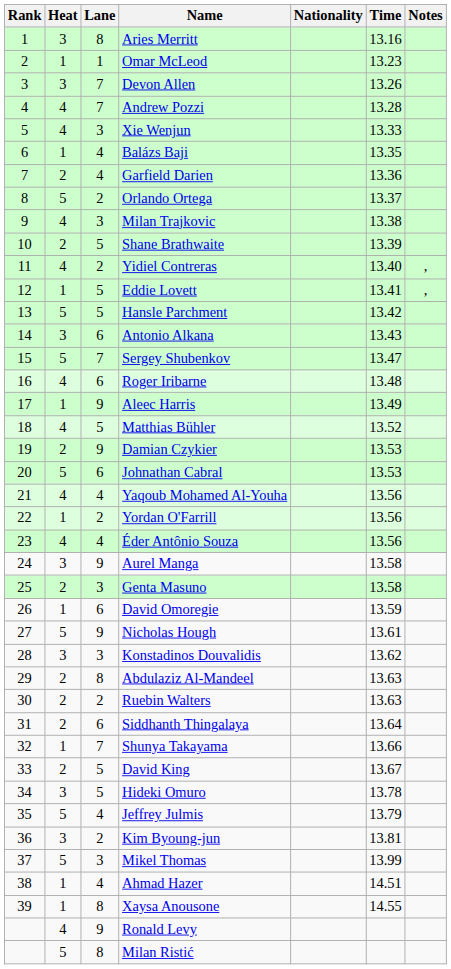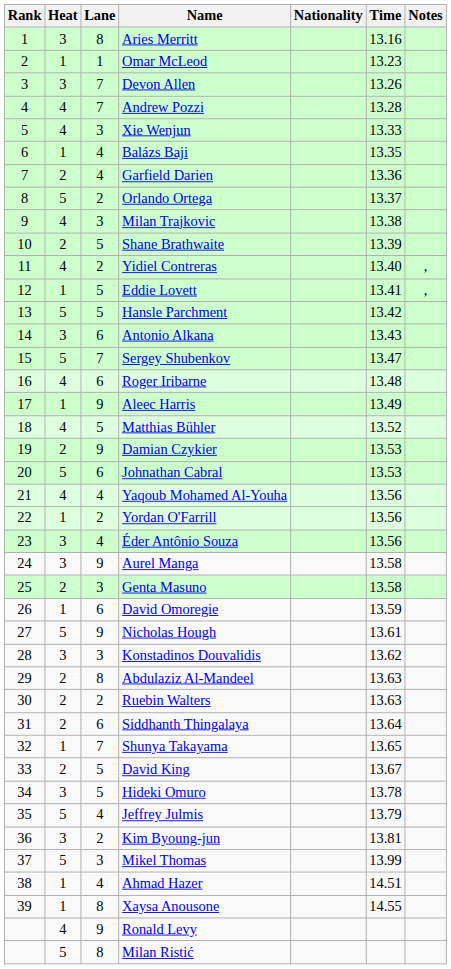 <table class="wikitable sortable" style="text-align:center">
 <tr>
 <th>Rank</th>
 <th>Heat</th>
 <th>Lane</th>
 <th>Name</th>
 <th>Nationality</th>
 <th>Time</th>
 <th>Notes</th>
 </tr>
 <tr style="background:#ccffcc;">
 <td>1</td>
 <td>3</td>
 <td>8</td>
 <td align=left><a href='#'>Aries Merritt</a></td>
 <td align=left></td>
 <td>13.16</td>
 <td></td>
 </tr>
 <tr style="background:#ccffcc;">
 <td>2</td>
 <td>1</td>
 <td>1</td>
 <td align=left><a href='#'>Omar McLeod</a></td>
 <td align=left></td>
 <td>13.23</td>
 <td></td>
 </tr>
 <tr style="background:#ccffcc;">
 <td>3</td>
 <td>3</td>
 <td>7</td>
 <td align=left><a href='#'>Devon Allen</a></td>
 <td align=left></td>
 <td>13.26</td>
 <td></td>
 </tr>
 <tr style="background:#ccffcc;">
 <td>4</td>
 <td>4</td>
 <td>7</td>
 <td align=left><a href='#'>Andrew Pozzi</a></td>
 <td align=left></td>
 <td>13.28</td>
 <td></td>
 </tr>
 <tr style="background:#ccffcc;">
 <td>5</td>
 <td>4</td>
 <td>3</td>
 <td align=left><a href='#'>Xie Wenjun</a></td>
 <td align=left></td>
 <td>13.33</td>
 <td></td>
 </tr>
 <tr style="background:#ccffcc;">
 <td>6</td>
 <td>1</td>
 <td>4</td>
 <td align=left><a href='#'>Balázs Baji</a></td>
 <td align=left></td>
 <td>13.35</td>
 <td></td>
 </tr>
 <tr style="background:#ccffcc;">
 <td>7</td>
 <td>2</td>
 <td>4</td>
 <td align=left><a href='#'>Garfield Darien</a></td>
 <td align=left></td>
 <td>13.36</td>
 <td></td>
 </tr>
 <tr style="background:#ccffcc;">
 <td>8</td>
 <td>5</td>
 <td>2</td>
 <td align=left><a href='#'>Orlando Ortega</a></td>
 <td align=left></td>
 <td>13.37</td>
 <td></td>
 </tr>
 <tr style="background:#ccffcc;">
 <td>9</td>
 <td>4</td>
 <td>3</td>
 <td align=left><a href='#'>Milan Trajkovic</a></td>
 <td align=left></td>
 <td>13.38</td>
 <td></td>
 </tr>
 <tr style="background:#ccffcc;">
 <td>10</td>
 <td>2</td>
 <td>5</td>
 <td align=left><a href='#'>Shane Brathwaite</a></td>
 <td align=left></td>
 <td>13.39</td>
 <td></td>
 </tr>
 <tr style="background:#ccffcc;">
 <td>11</td>
 <td>4</td>
 <td>2</td>
 <td align=left><a href='#'>Yidiel Contreras</a></td>
 <td align=left></td>
 <td>13.40</td>
 <td>, </td>
 </tr>
 <tr style="background:#ccffcc;">
 <td>12</td>
 <td>1</td>
 <td>5</td>
 <td align=left><a href='#'>Eddie Lovett</a></td>
 <td align=left></td>
 <td>13.41</td>
 <td>, </td>
 </tr>
 <tr style="background:#ccffcc;">
 <td>13</td>
 <td>5</td>
 <td>5</td>
 <td align=left><a href='#'>Hansle Parchment</a></td>
 <td align=left></td>
 <td>13.42</td>
 <td></td>
 </tr>
 <tr style="background:#ccffcc;">
 <td>14</td>
 <td>3</td>
 <td>6</td>
 <td align=left><a href='#'>Antonio Alkana</a></td>
 <td align=left></td>
 <td>13.43</td>
 <td></td>
 </tr>
 <tr style="background:#ccffcc;">
 <td>15</td>
 <td>5</td>
 <td>7</td>
 <td align=left><a href='#'>Sergey Shubenkov</a></td>
 <td align=left></td>
 <td>13.47</td>
 <td></td>
 </tr>
 <tr style="background:#ddffdd;">
 <td>16</td>
 <td>4</td>
 <td>6</td>
 <td align=left><a href='#'>Roger Iribarne</a></td>
 <td align=left></td>
 <td>13.48</td>
 <td></td>
 </tr>
 <tr style="background:#ccffcc;">
 <td>17</td>
 <td>1</td>
 <td>9</td>
 <td align=left><a href='#'>Aleec Harris</a></td>
 <td align=left></td>
 <td>13.49</td>
 <td></td>
 </tr>
 <tr style="background:#ddffdd;">
 <td>18</td>
 <td>4</td>
 <td>5</td>
 <td align=left><a href='#'>Matthias Bühler</a></td>
 <td align=left></td>
 <td>13.52</td>
 <td></td>
 </tr>
 <tr style="background:#ccffcc;">
 <td>19</td>
 <td>2</td>
 <td>9</td>
 <td align=left><a href='#'>Damian Czykier</a></td>
 <td align=left></td>
 <td>13.53</td>
 <td></td>
 </tr>
 <tr style="background:#ccffcc;">
 <td>20</td>
 <td>5</td>
 <td>6</td>
 <td align=left><a href='#'>Johnathan Cabral</a></td>
 <td align=left></td>
 <td>13.53</td>
 <td></td>
 </tr>
 <tr style="background:#ddffdd;">
 <td>21</td>
 <td>4</td>
 <td>4</td>
 <td align=left><a href='#'>Yaqoub Mohamed Al-Youha</a></td>
 <td align=left></td>
 <td>13.56</td>
 <td></td>
 </tr>
 <tr style="background:#ddffdd;">
 <td>22</td>
 <td>1</td>
 <td>2</td>
 <td align=left><a href='#'>Yordan O'Farrill</a></td>
 <td align=left></td>
 <td>13.56</td>
 <td></td>
 </tr>
 <tr style="background:#ccffcc;">
 <td>23</td>
-<td>4</td>
+<td>3</td>
 <td>4</td>
 <td align=left><a href='#'>Éder Antônio Souza</a></td>
 <td align=left></td>
 <td>13.56</td>
 <td></td>
 </tr>
 <tr>
 <td>24</td>
 <td>3</td>
 <td>9</td>
 <td align=left><a href='#'>Aurel Manga</a></td>
 <td align=left></td>
 <td>13.58</td>
 <td></td>
 </tr>
 <tr style="background:#ccffcc;">
 <td>25</td>
 <td>2</td>
 <td>3</td>
 <td align=left><a href='#'>Genta Masuno</a></td>
 <td align=left></td>
 <td>13.58</td>
 <td></td>
 </tr>
 <tr>
 <td>26</td>
 <td>1</td>
 <td>6</td>
 <td align=left><a href='#'>David Omoregie</a></td>
 <td align=left></td>
 <td>13.59</td>
 <td></td>
 </tr>
 <tr>
 <td>27</td>
 <td>5</td>
 <td>9</td>
 <td align=left><a href='#'>Nicholas Hough</a></td>
 <td align=left></td>
 <td>13.61</td>
 <td></td>
 </tr>
 <tr>
 <td>28</td>
 <td>3</td>
 <td>3</td>
 <td align=left><a href='#'>Konstadinos Douvalidis</a></td>
 <td align=left></td>
 <td>13.62</td>
 <td></td>
 </tr>
 <tr>
 <td>29</td>
 <td>2</td>
 <td>8</td>
 <td align=left><a href='#'>Abdulaziz Al-Mandeel</a></td>
 <td align=left></td>
 <td>13.63</td>
 <td></td>
 </tr>
 <tr>
 <td>30</td>
 <td>2</td>
 <td>2</td>
 <td align=left><a href='#'>Ruebin Walters</a></td>
 <td align=left></td>
 <td>13.63</td>
 <td></td>
 </tr>
 <tr>
 <td>31</td>
 <td>2</td>
 <td>6</td>
 <td align=left><a href='#'>Siddhanth Thingalaya</a></td>
 <td align=left></td>
 <td>13.64</td>
 <td></td>
 </tr>
 <tr>
 <td>32</td>
 <td>1</td>
 <td>7</td>
 <td align=left><a href='#'>Shunya Takayama</a></td>
 <td align=left></td>
-<td>13.66</td>
+<td>13.65</td>
 <td></td>
 </tr>
 <tr>
 <td>33</td>
 <td>2</td>
 <td>5</td>
 <td align=left><a href='#'>David King</a></td>
 <td align=left></td>
 <td>13.67</td>
 <td></td>
 </tr>
 <tr>
 <td>34</td>
 <td>3</td>
 <td>5</td>
 <td align=left><a href='#'>Hideki Omuro</a></td>
 <td align=left></td>
 <td>13.78</td>
 <td></td>
 </tr>
 <tr>
 <td>35</td>
 <td>5</td>
 <td>4</td>
 <td align=left><a href='#'>Jeffrey Julmis</a></td>
 <td align=left></td>
 <td>13.79</td>
 <td></td>
 </tr>
 <tr>
 <td>36</td>
 <td>3</td>
 <td>2</td>
 <td align=left><a href='#'>Kim Byoung-jun</a></td>
 <td align=left></td>
 <td>13.81</td>
 <td></td>
 </tr>
 <tr>
 <td>37</td>
 <td>5</td>
 <td>3</td>
 <td align=left><a href='#'>Mikel Thomas</a></td>
 <td align=left></td>
 <td>13.99</td>
 <td></td>
 </tr>
 <tr>
 <td>38</td>
 <td>1</td>
 <td>4</td>
 <td align=left><a href='#'>Ahmad Hazer</a></td>
 <td align=left></td>
 <td>14.51</td>
 <td></td>
 </tr>
 <tr>
 <td>39</td>
 <td>1</td>
 <td>8</td>
 <td align=left><a href='#'>Xaysa Anousone</a></td>
 <td align=left></td>
 <td>14.55</td>
 <td></td>
 </tr>
 <tr>
 <td></td>
 <td>4</td>
 <td>9</td>
 <td align=left><a href='#'>Ronald Levy</a></td>
 <td align=left></td>
 <td></td>
 <td></td>
 </tr>
 <tr>
 <td></td>
 <td>5</td>
 <td>8</td>
 <td align=left><a href='#'>Milan Ristić</a></td>
 <td align=left></td>
 <td></td>
 <td></td>
 </tr>
 </table>
